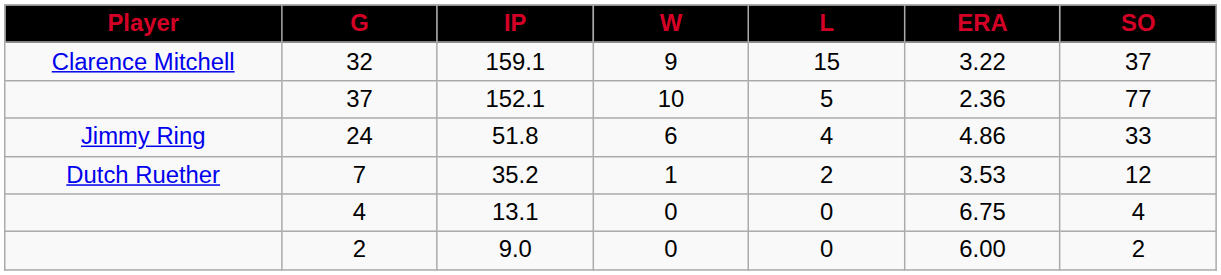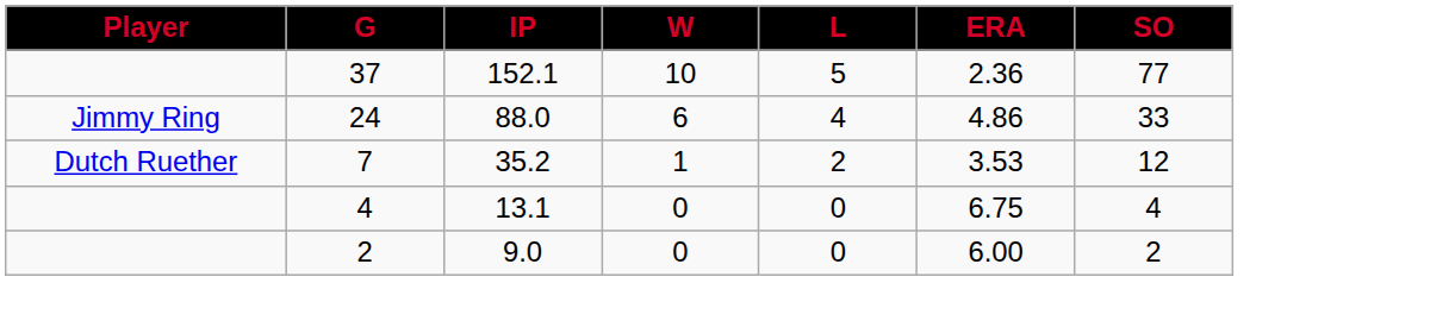 <table class="wikitable sortable">
 <tr>
 <th style="background:black;color:#d40026;" width="16%">Player</th>
 <th style="background:black;color:#d40026;" width="9%">G</th>
 <th style="background:black;color:#d40026;" width="9%">IP</th>
 <th style="background:black;color:#d40026;" width="9%">W</th>
 <th style="background:black;color:#d40026;" width="9%">L</th>
 <th style="background:black;color:#d40026;" width="9%">ERA</th>
 <th style="background:black;color:#d40026;" width="9%">SO</th>
-</tr>
-<tr align="center">
-<td><a href='#'>Clarence Mitchell</a></td>
-<td>32</td>
-<td>159.1</td>
-<td>9</td>
-<td>15</td>
-<td>3.22</td>
-<td>37</td>
 </tr>
 <tr align=center>
 <td></td>
 <td>37</td>
 <td>152.1</td>
 <td>10</td>
 <td>5</td>
 <td>2.36</td>
 <td>77</td>
 </tr>
 <tr align="center">
 <td><a href='#'>Jimmy Ring</a></td>
 <td>24</td>
-<td>51.8</td>
+<td>88.0</td>
 <td>6</td>
 <td>4</td>
 <td>4.86</td>
 <td>33</td>
 </tr>
 <tr align=center>
 <td><a href='#'>Dutch Ruether</a></td>
 <td>7</td>
 <td>35.2</td>
 <td>1</td>
 <td>2</td>
 <td>3.53</td>
 <td>12</td>
 </tr>
 <tr align=center>
 <td></td>
 <td>4</td>
 <td>13.1</td>
 <td>0</td>
 <td>0</td>
 <td>6.75</td>
 <td>4</td>
 </tr>
 <tr align="center">
 <td></td>
 <td>2</td>
 <td>9.0</td>
 <td>0</td>
 <td>0</td>
 <td>6.00</td>
 <td>2</td>
 </tr>
 </table>
